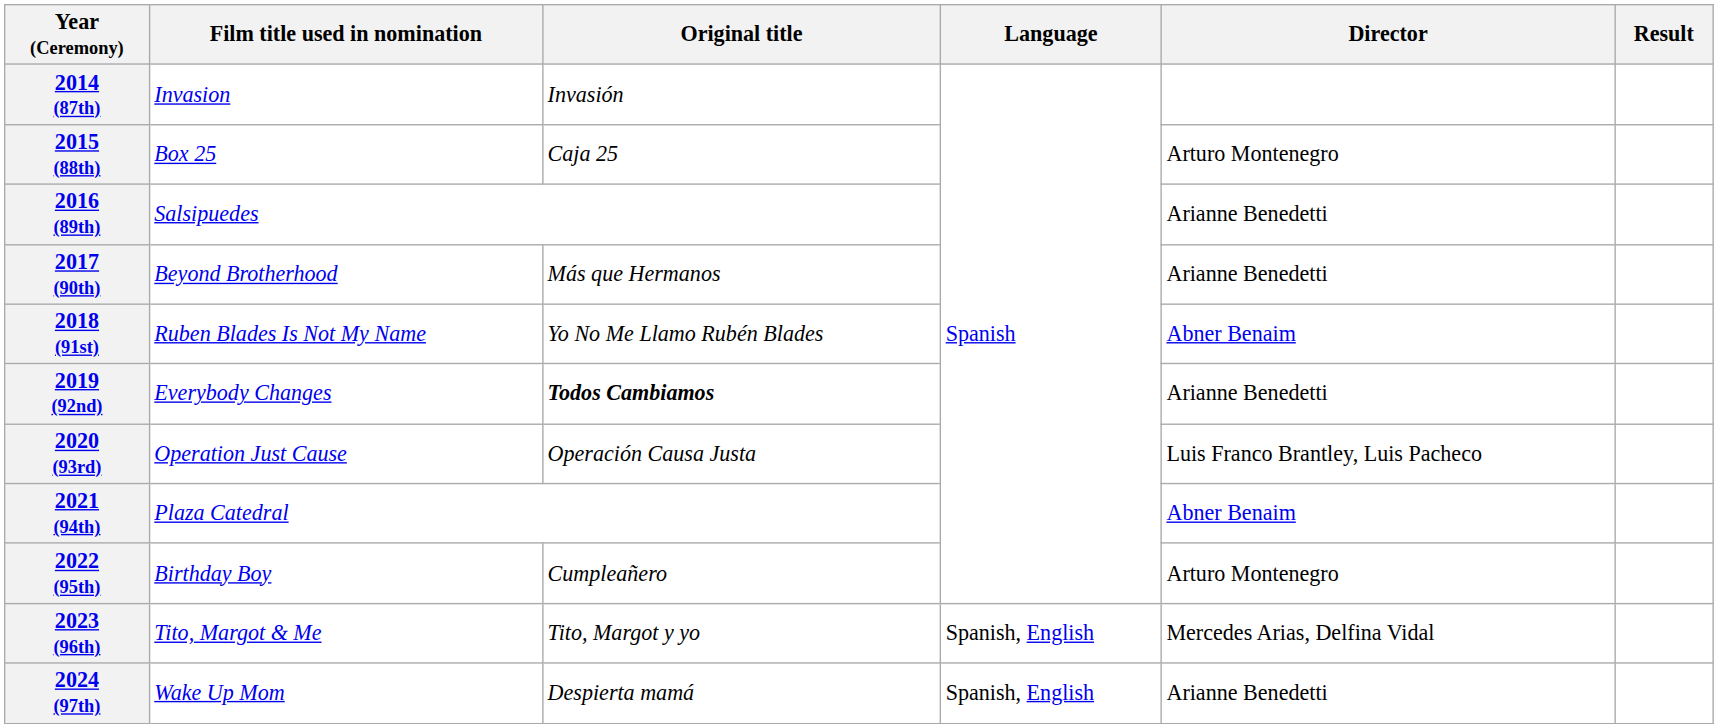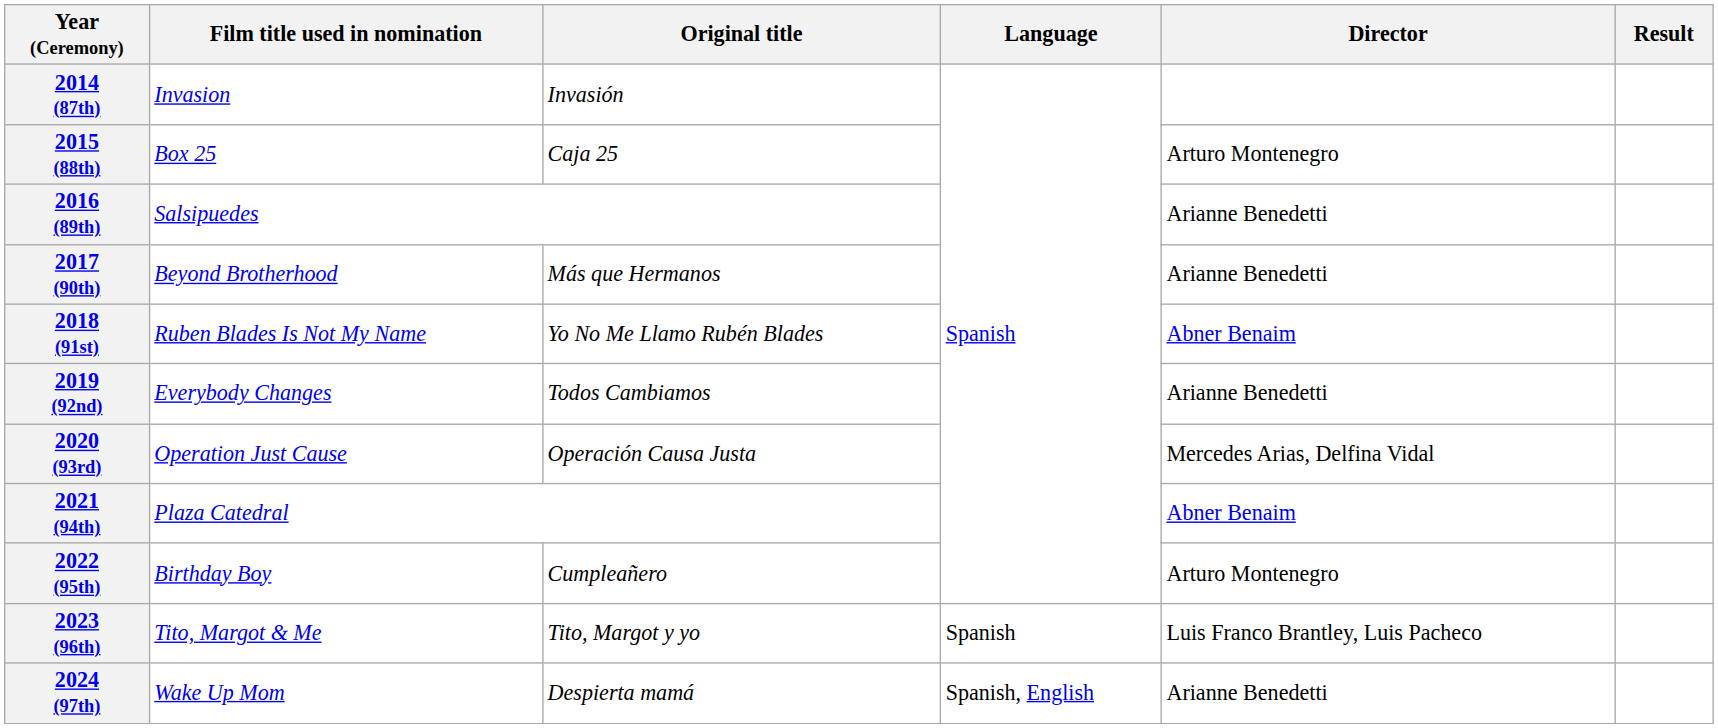 <table class="wikitable sortable" width="98%" style="background:#ffffff;">
 <tr>
 <th>Year<br><small>(Ceremony)</small></th>
 <th>Film title used in nomination</th>
 <th>Original title</th>
 <th>Language</th>
 <th>Director</th>
 <th>Result</th>
 </tr>
 <tr>
 <th align="center"><a href='#'>2014</a><br><small><a href='#'>(87th)</a></small></th>
 <td><em><a href='#'>Invasion</a></em></td>
 <td><em>Invasión</em></td>
 <td rowspan="9"><a href='#'>Spanish</a></td>
 <td></td>
 <td></td>
 </tr>
 <tr>
 <th align="center"><a href='#'>2015</a><br><small><a href='#'>(88th)</a></small></th>
 <td><em><a href='#'>Box 25</a></em></td>
 <td><em>Caja 25</em></td>
 <td>Arturo Montenegro</td>
 <td></td>
 </tr>
 <tr>
 <th align="center"><a href='#'>2016</a><br><small><a href='#'>(89th)</a></small></th>
 <td colspan="2"><em><a href='#'>Salsipuedes</a></em></td>
 <td>Arianne Benedetti</td>
 <td></td>
 </tr>
 <tr>
 <th align="center"><a href='#'>2017</a><br><small><a href='#'>(90th)</a></small></th>
 <td><em><a href='#'>Beyond Brotherhood</a></em></td>
 <td><em>Más que Hermanos</em></td>
 <td>Arianne Benedetti</td>
 <td></td>
 </tr>
 <tr>
 <th align="center"><a href='#'>2018</a><br><small><a href='#'>(91st)</a></small></th>
 <td><em><a href='#'>Ruben Blades Is Not My Name</a></em></td>
 <td><em>Yo No Me Llamo Rubén Blades</em></td>
 <td><a href='#'>Abner Benaim</a></td>
 <td></td>
 </tr>
 <tr>
 <th align="center"><a href='#'>2019</a><br><small><a href='#'>(92nd)</a></small></th>
 <td><em><a href='#'>Everybody Changes</a></em></td>
-<td><strong><em>Todos Cambiamos</em></strong></td>
+<td><em>Todos Cambiamos</em></td>
 <td>Arianne Benedetti</td>
 <td></td>
 </tr>
 <tr>
 <th align="center"><a href='#'>2020</a><br><small><a href='#'>(93rd)</a></small></th>
 <td><em><a href='#'>Operation Just Cause</a></em></td>
 <td><em>Operación Causa Justa</em></td>
-<td>Luis Franco Brantley, Luis Pacheco</td>
+<td>Mercedes Arias, Delfina Vidal</td>
 <td></td>
 </tr>
 <tr>
 <th align="center"><a href='#'>2021</a><br><small><a href='#'>(94th)</a></small></th>
 <td colspan="2"><em><a href='#'>Plaza Catedral</a></em></td>
 <td><a href='#'>Abner Benaim</a></td>
 <td></td>
 </tr>
 <tr>
 <th align="center"><a href='#'>2022</a><br><small><a href='#'>(95th)</a></small></th>
 <td><em><a href='#'>Birthday Boy</a></em></td>
 <td><em>Cumpleañero</em></td>
 <td>Arturo Montenegro</td>
 <td></td>
 </tr>
 <tr>
 <th align="center"><a href='#'>2023</a><br><small><a href='#'>(96th)</a></small></th>
 <td><em><a href='#'>Tito, Margot & Me</a></em></td>
 <td><em>Tito, Margot y yo</em></td>
-<td>Spanish, <a href='#'>English</a></td>
-<td>Mercedes Arias, Delfina Vidal</td>
+<td>Spanish</td>
+<td>Luis Franco Brantley, Luis Pacheco</td>
 <td></td>
 </tr>
 <tr>
 <th><a href='#'>2024</a><br><small><a href='#'>(97th)</a></small></th>
 <td><em><a href='#'>Wake Up Mom</a></em></td>
 <td><em>Despierta mamá</em></td>
 <td>Spanish, <a href='#'>English</a></td>
 <td>Arianne Benedetti</td>
 <td></td>
 </tr>
 </table>
